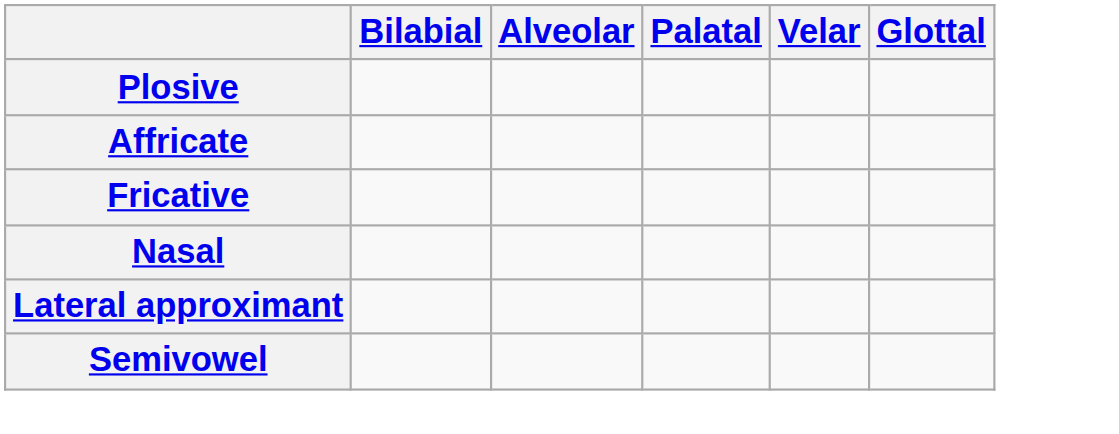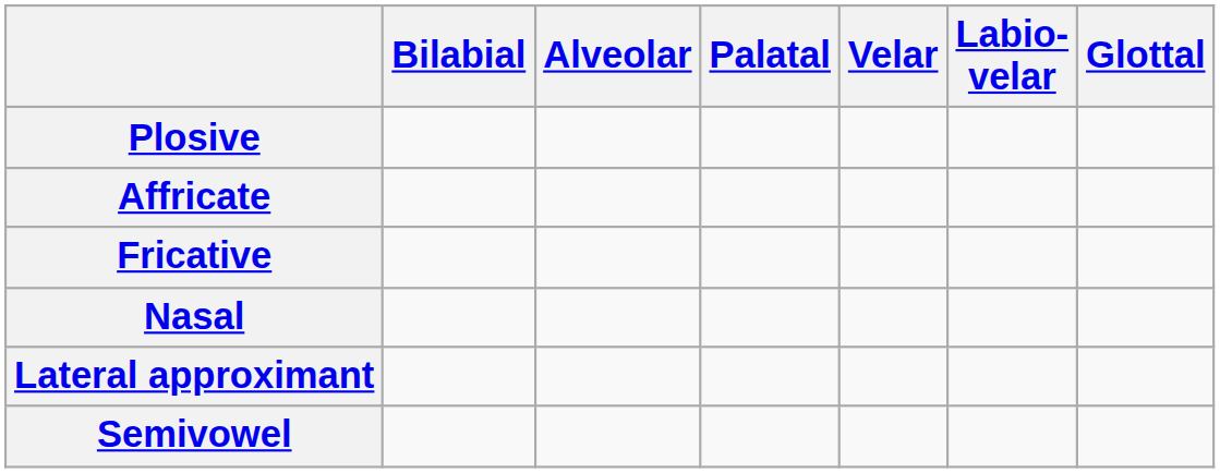 <table class="wikitable">
 <tr>
 <th> </th>
 <th><a href='#'>Bilabial</a></th>
 <th><a href='#'>Alveolar</a></th>
 <th><a href='#'>Palatal</a></th>
 <th><a href='#'>Velar</a></th>
+<th><a href='#'>Labio-<br>velar</a></th>
 <th><a href='#'>Glottal</a></th>
 </tr>
 <tr>
 <th><a href='#'>Plosive</a></th>
 <td style="text-align:center;">  </td>
 <td style="text-align:center;">  </td>
 <td> </td>
+<td style="text-align:center;">  </td>
 <td style="text-align:center;">  </td>
 <td> </td>
 </tr>
 <tr>
 <th><a href='#'>Affricate</a></th>
 <td></td>
 <td align="center">  </td>
 <td></td>
 <td></td>
 <td></td>
+<td></td>
 </tr>
 <tr>
 <th><a href='#'>Fricative</a></th>
 <td> </td>
 <td style="text-align:center;">  </td>
 <td> </td>
 <td> </td>
+<td></td>
 <td style="text-align:center;"></td>
 </tr>
 <tr>
 <th><a href='#'>Nasal</a></th>
 <td style="text-align:center;"></td>
 <td style="text-align:center;"></td>
 <td> </td>
 <td> </td>
+<td></td>
 <td> </td>
 </tr>
 <tr>
 <th><a href='#'>Lateral approximant</a></th>
 <td> </td>
 <td style="text-align:center;"></td>
 <td> </td>
 <td> </td>
+<td></td>
 <td> </td>
 </tr>
 <tr>
 <th><a href='#'>Semivowel</a></th>
 <td align="center"></td>
 <td></td>
 <td align="center"></td>
 <td></td>
+<td align="center"></td>
 <td></td>
 </tr>
 </table>
